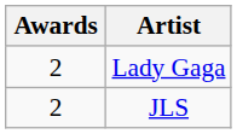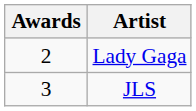 <table class="wikitable" rowspan="2" style="text-align:center;">
 <tr>
 <th scope="col" style="width:55px;">Awards</th>
 <th scope="col" style="text-align:center;">Artist</th>
 </tr>
 <tr>
 <td>2</td>
 <td><a href='#'>Lady Gaga</a></td>
 </tr>
 <tr>
-<td>2</td>
+<td>3</td>
 <td><a href='#'>JLS</a></td>
 </tr>
 </table>
